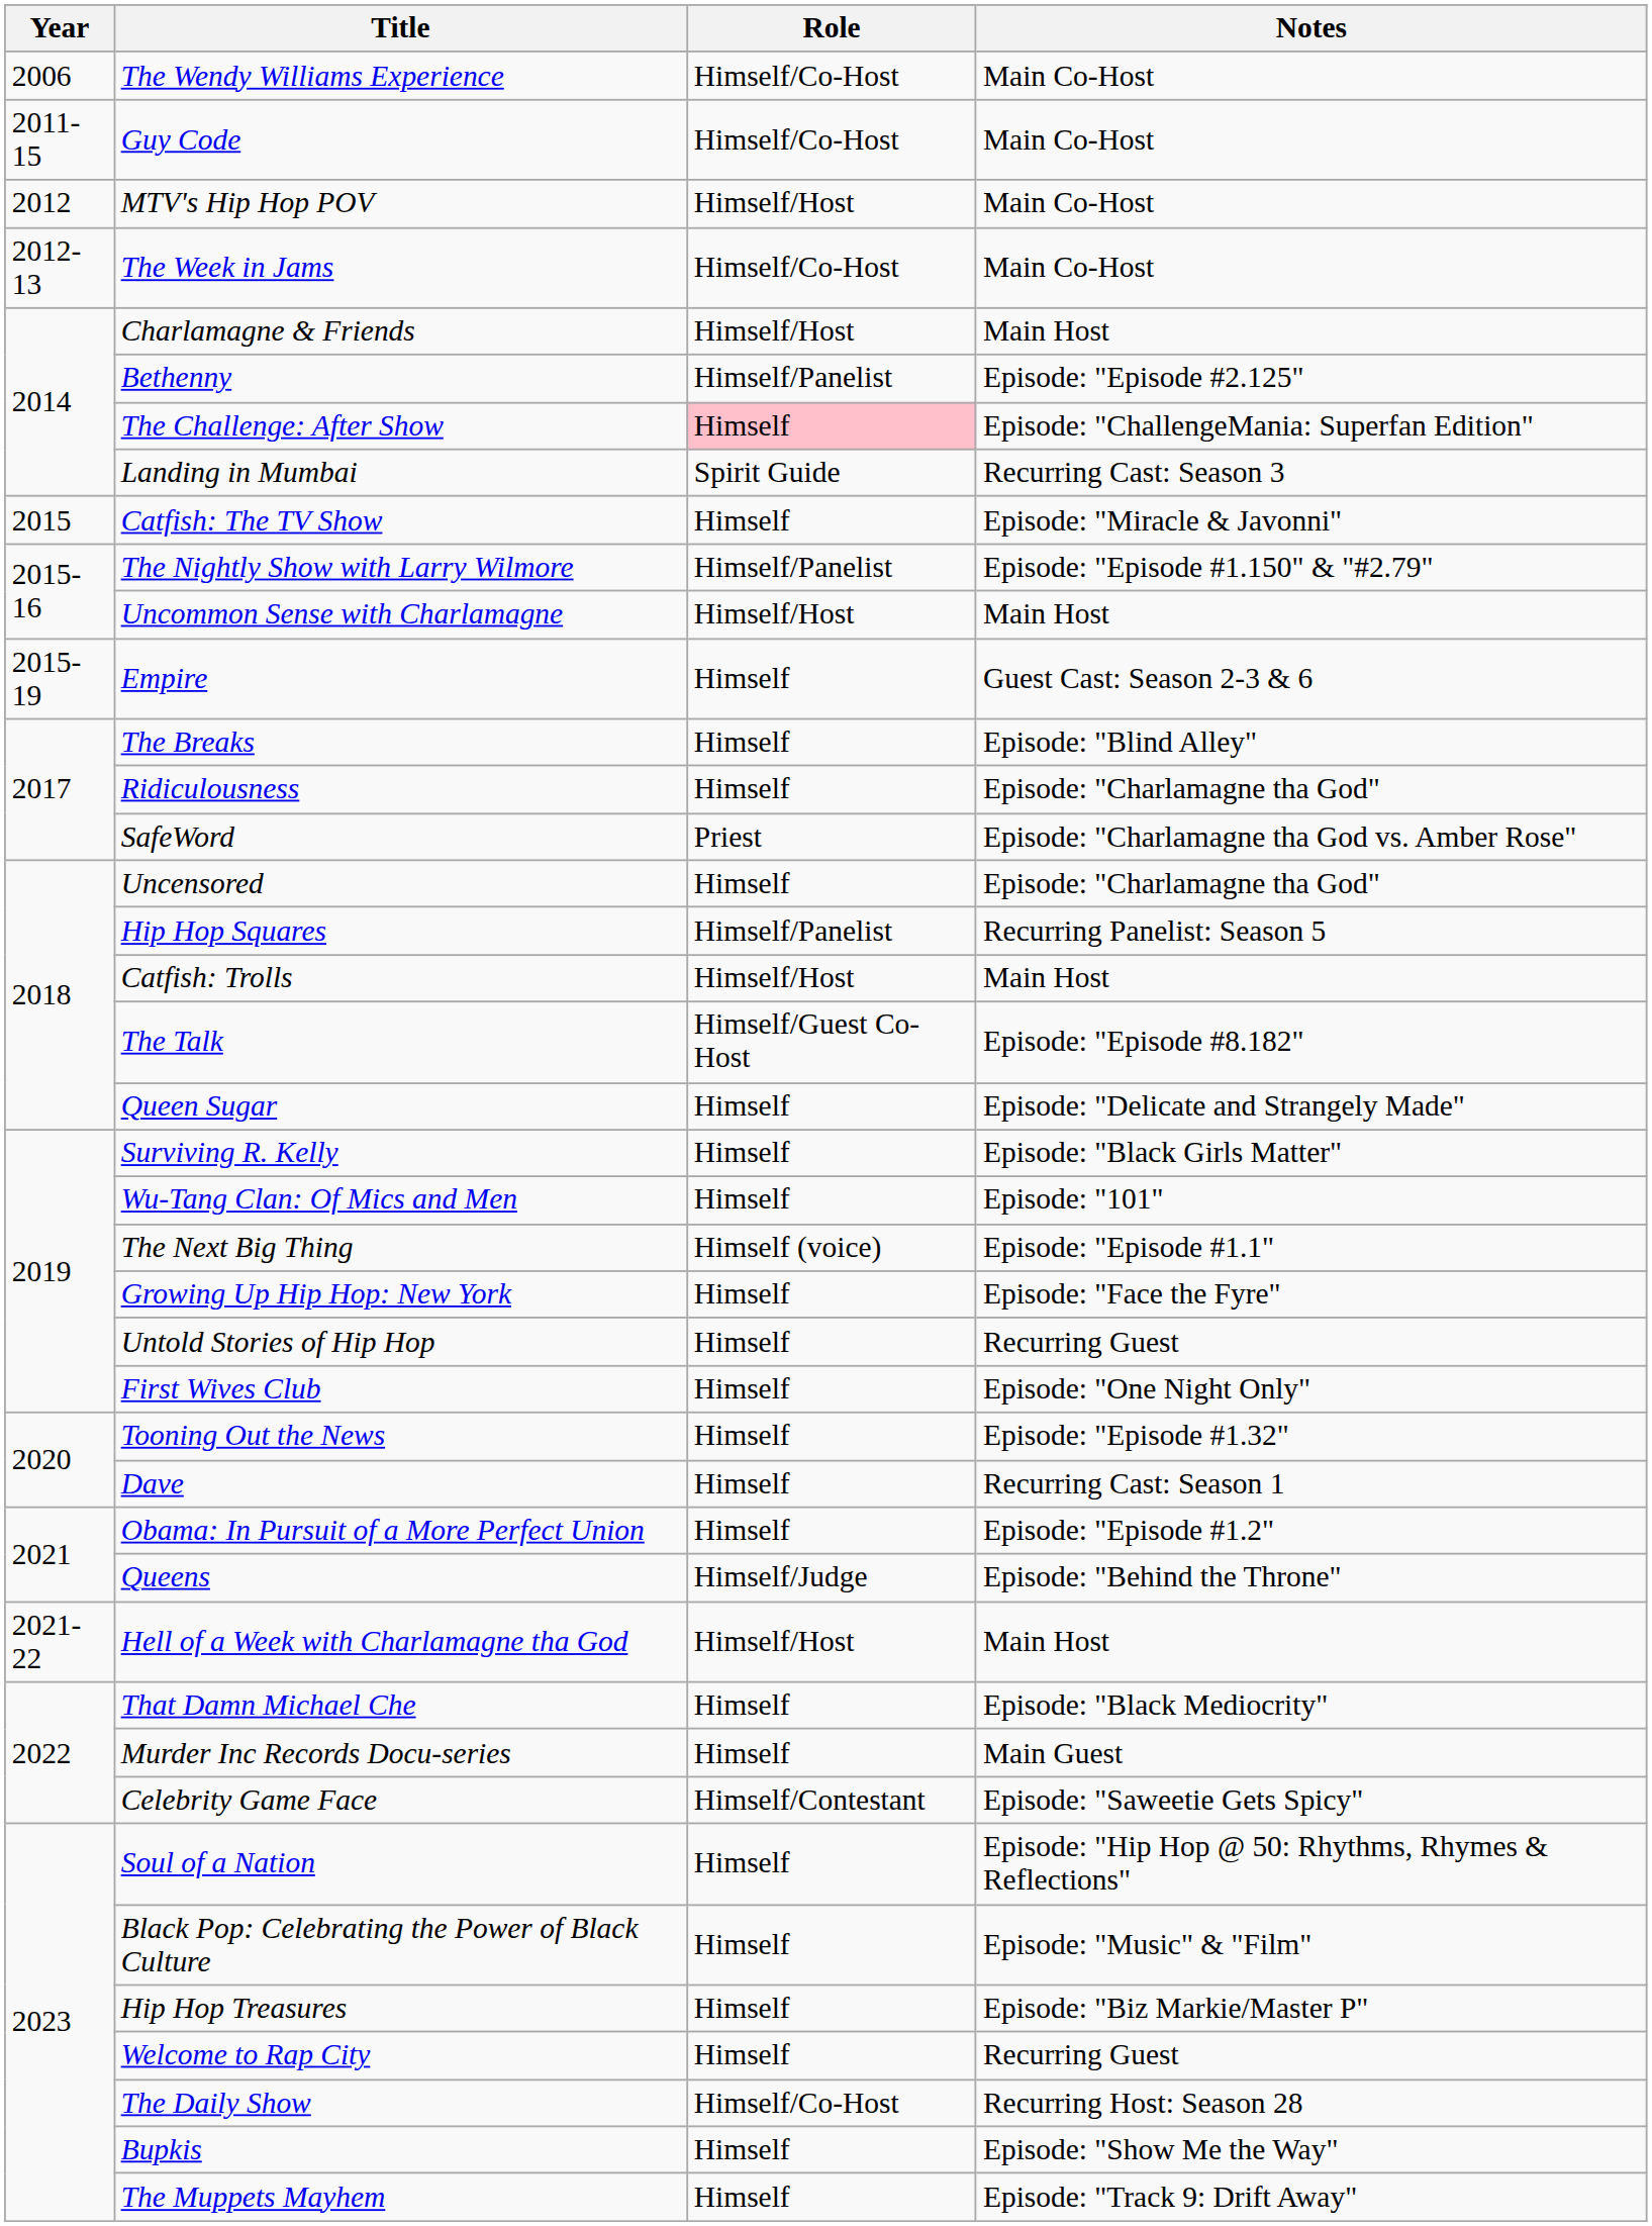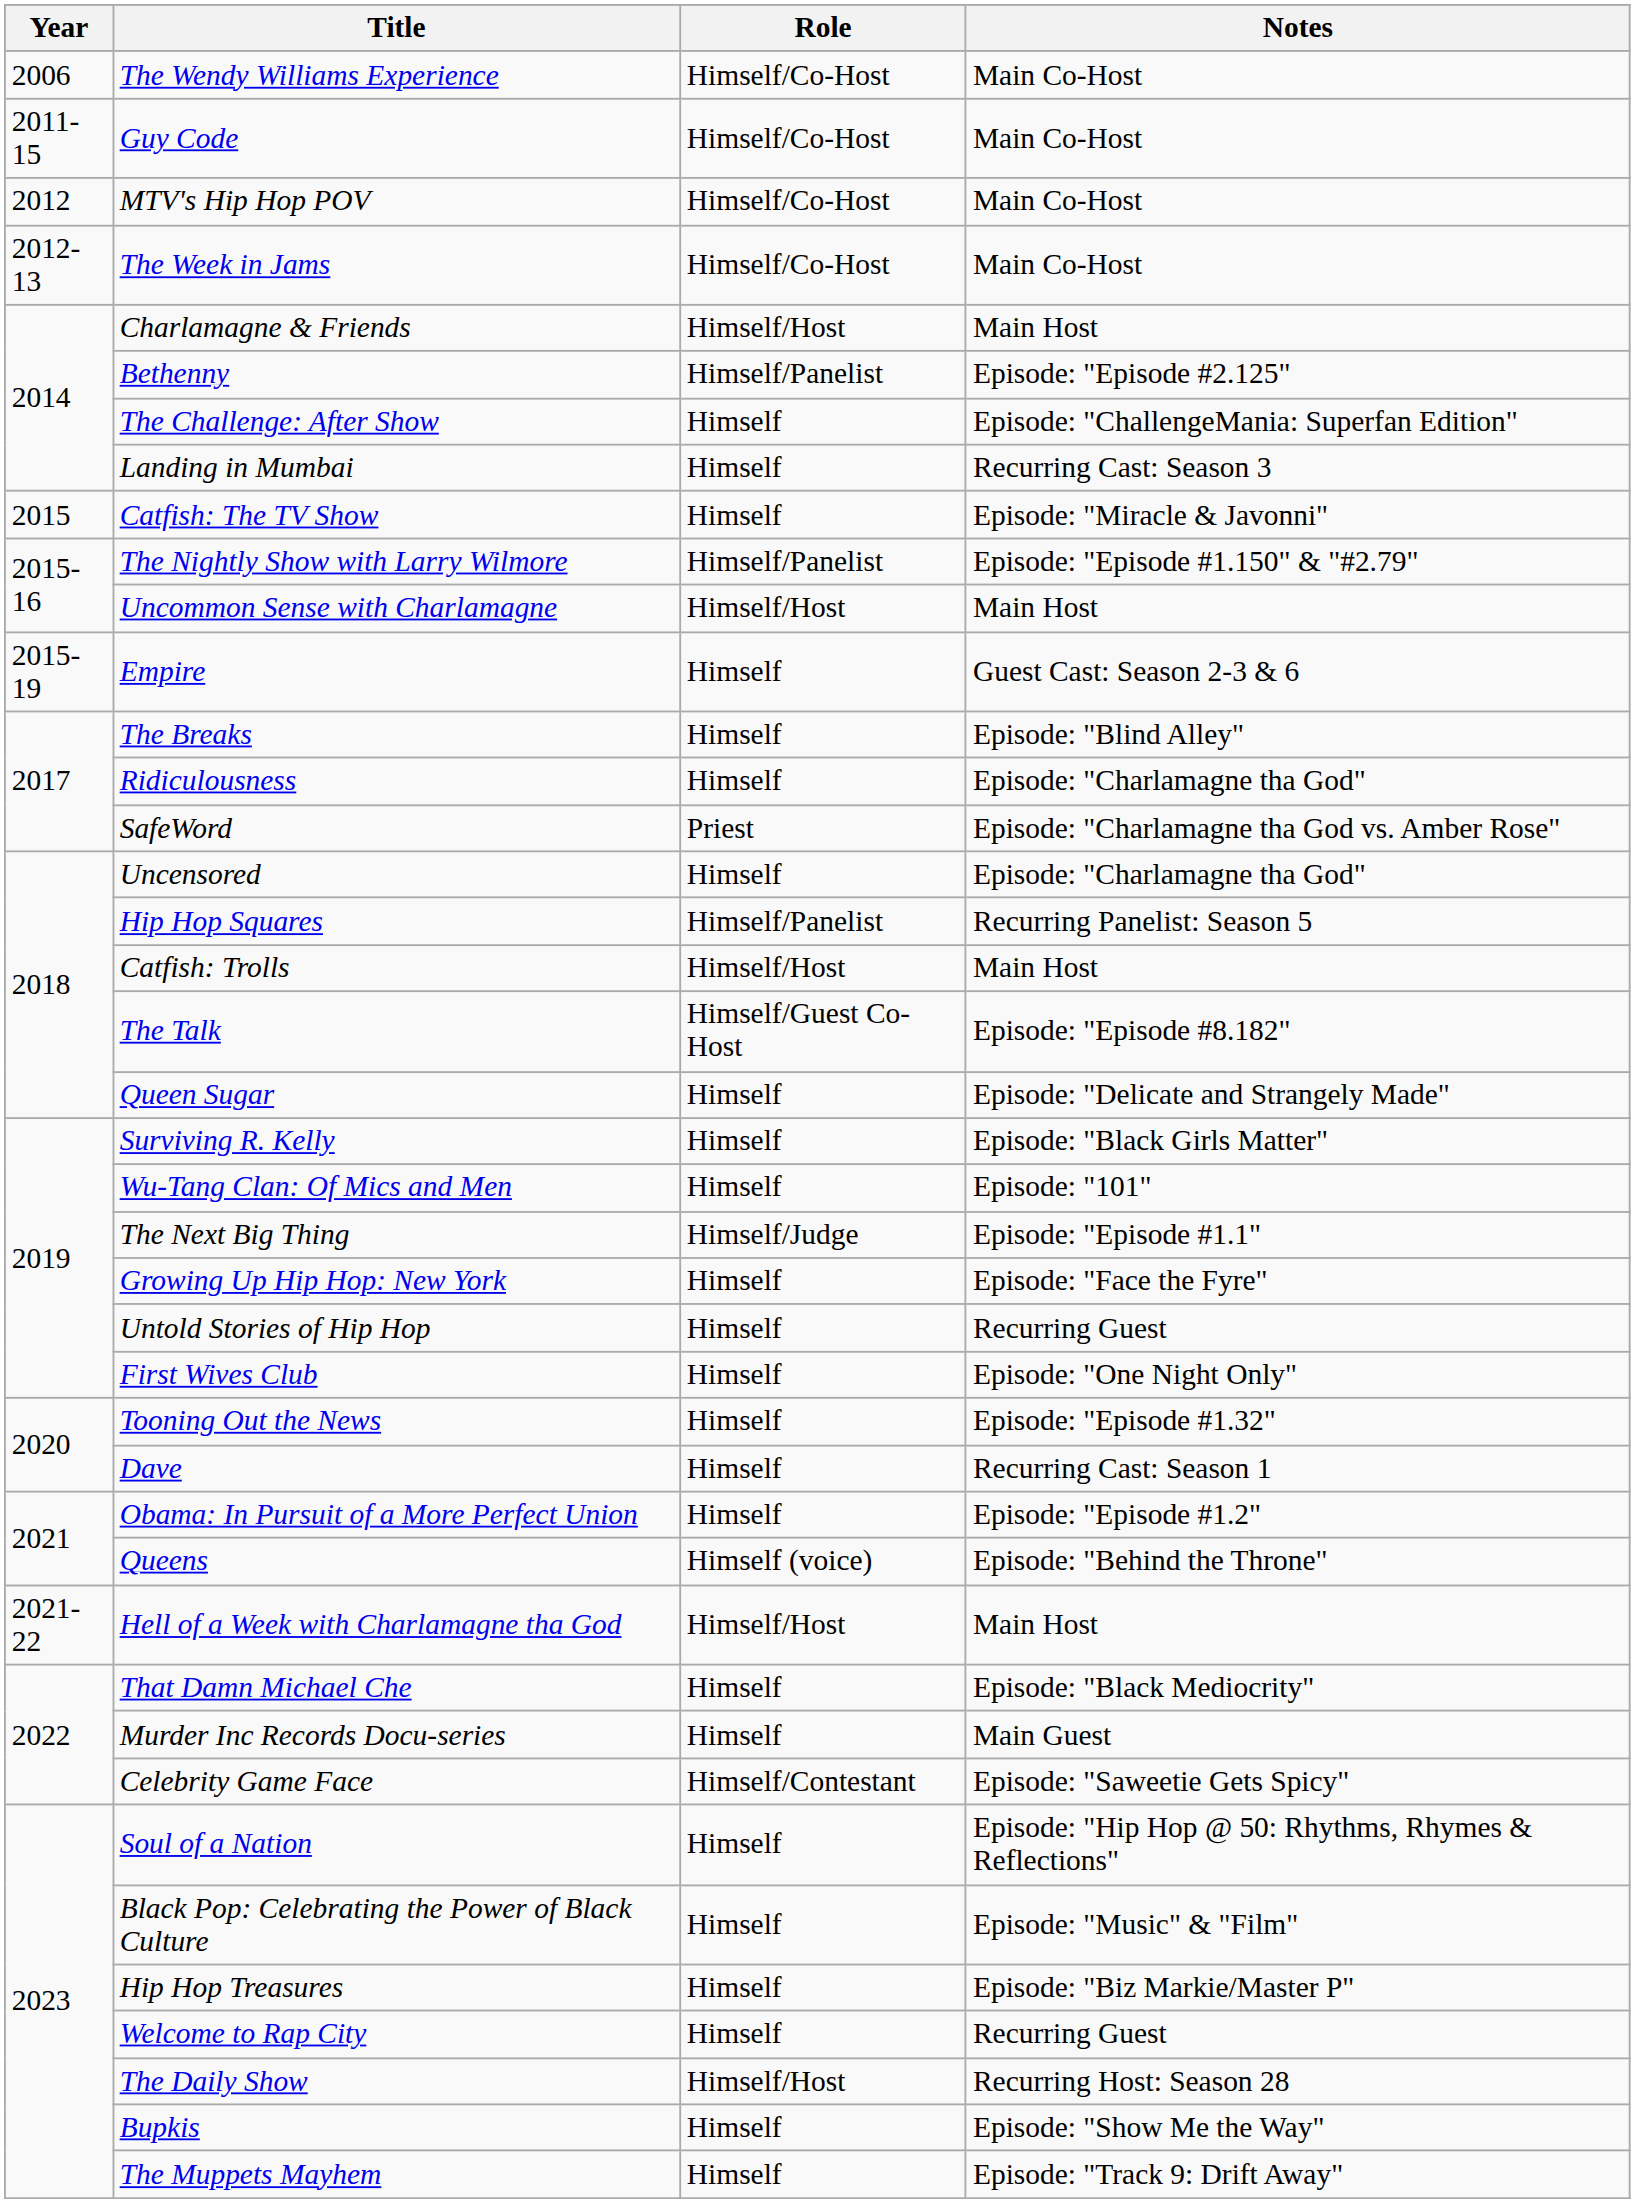 <table class="wikitable plainrowheaders sortable" style="margin-right: 0;">
 <tr>
 <th>Year</th>
 <th>Title</th>
 <th>Role</th>
 <th>Notes</th>
 </tr>
 <tr>
 <td>2006</td>
 <td><em><a href='#'>The Wendy Williams Experience</a></em></td>
 <td>Himself/Co-Host</td>
 <td>Main Co-Host</td>
 </tr>
 <tr>
 <td>2011-15</td>
 <td><em><a href='#'>Guy Code</a></em></td>
 <td>Himself/Co-Host</td>
 <td>Main Co-Host</td>
 </tr>
 <tr>
 <td>2012</td>
 <td><em>MTV's Hip Hop POV</em></td>
-<td>Himself/Host</td>
+<td>Himself/Co-Host</td>
 <td>Main Co-Host</td>
 </tr>
 <tr>
 <td>2012-13</td>
 <td><em><a href='#'>The Week in Jams</a></em></td>
 <td>Himself/Co-Host</td>
 <td>Main Co-Host</td>
 </tr>
 <tr>
 <td rowspan=4>2014</td>
 <td><em>Charlamagne & Friends</em></td>
 <td>Himself/Host</td>
 <td>Main Host</td>
 </tr>
 <tr>
 <td><em><a href='#'>Bethenny</a></em></td>
 <td>Himself/Panelist</td>
 <td>Episode: "Episode #2.125"</td>
 </tr>
 <tr>
 <td><em><a href='#'>The Challenge: After Show</a></em></td>
-<td style="background: pink;">Himself</td>
+<td>Himself</td>
 <td>Episode: "ChallengeMania: Superfan Edition"</td>
 </tr>
 <tr>
 <td><em>Landing in Mumbai</em></td>
-<td>Spirit Guide</td>
+<td>Himself</td>
 <td>Recurring Cast: Season 3</td>
 </tr>
 <tr>
 <td>2015</td>
 <td><em><a href='#'>Catfish: The TV Show</a></em></td>
 <td>Himself</td>
 <td>Episode: "Miracle & Javonni"</td>
 </tr>
 <tr>
 <td rowspan=2>2015-16</td>
 <td><em><a href='#'>The Nightly Show with Larry Wilmore</a></em></td>
 <td>Himself/Panelist</td>
 <td>Episode: "Episode #1.150" & "#2.79"</td>
 </tr>
 <tr>
 <td><em><a href='#'>Uncommon Sense with Charlamagne</a></em></td>
 <td>Himself/Host</td>
 <td>Main Host</td>
 </tr>
 <tr>
 <td>2015-19</td>
 <td><em><a href='#'>Empire</a></em></td>
 <td>Himself</td>
 <td>Guest Cast: Season 2-3 & 6</td>
 </tr>
 <tr>
 <td rowspan=3>2017</td>
 <td><em><a href='#'>The Breaks</a></em></td>
 <td>Himself</td>
 <td>Episode: "Blind Alley"</td>
 </tr>
 <tr>
 <td><em><a href='#'>Ridiculousness</a></em></td>
 <td>Himself</td>
 <td>Episode: "Charlamagne tha God"</td>
 </tr>
 <tr>
 <td><em>SafeWord</em></td>
 <td>Priest</td>
 <td>Episode: "Charlamagne tha God vs. Amber Rose"</td>
 </tr>
 <tr>
 <td rowspan=5>2018</td>
 <td><em>Uncensored</em></td>
 <td>Himself</td>
 <td>Episode: "Charlamagne tha God"</td>
 </tr>
 <tr>
 <td><em><a href='#'>Hip Hop Squares</a></em></td>
 <td>Himself/Panelist</td>
 <td>Recurring Panelist: Season 5</td>
 </tr>
 <tr>
 <td><em>Catfish: Trolls</em></td>
 <td>Himself/Host</td>
 <td>Main Host</td>
 </tr>
 <tr>
 <td><em><a href='#'>The Talk</a></em></td>
 <td>Himself/Guest Co-Host</td>
 <td>Episode: "Episode #8.182"</td>
 </tr>
 <tr>
 <td><em><a href='#'>Queen Sugar</a></em></td>
 <td>Himself</td>
 <td>Episode: "Delicate and Strangely Made"</td>
 </tr>
 <tr>
 <td rowspan=6>2019</td>
 <td><em><a href='#'>Surviving R. Kelly</a></em></td>
 <td>Himself</td>
 <td>Episode: "Black Girls Matter"</td>
 </tr>
 <tr>
 <td><em><a href='#'>Wu-Tang Clan: Of Mics and Men</a></em></td>
 <td>Himself</td>
 <td>Episode: "101"</td>
 </tr>
 <tr>
 <td><em>The Next Big Thing</em></td>
-<td>Himself (voice)</td>
+<td>Himself/Judge</td>
 <td>Episode: "Episode #1.1"</td>
 </tr>
 <tr>
 <td><em><a href='#'>Growing Up Hip Hop: New York</a></em></td>
 <td>Himself</td>
 <td>Episode: "Face the Fyre"</td>
 </tr>
 <tr>
 <td><em>Untold Stories of Hip Hop</em></td>
 <td>Himself</td>
 <td>Recurring Guest</td>
 </tr>
 <tr>
 <td><em><a href='#'>First Wives Club</a></em></td>
 <td>Himself</td>
 <td>Episode: "One Night Only"</td>
 </tr>
 <tr>
 <td rowspan=2>2020</td>
 <td><em><a href='#'>Tooning Out the News</a></em></td>
 <td>Himself</td>
 <td>Episode: "Episode #1.32"</td>
 </tr>
 <tr>
 <td><em><a href='#'>Dave</a></em></td>
 <td>Himself</td>
 <td>Recurring Cast: Season 1</td>
 </tr>
 <tr>
 <td rowspan=2>2021</td>
 <td><em><a href='#'>Obama: In Pursuit of a More Perfect Union</a></em></td>
 <td>Himself</td>
 <td>Episode: "Episode #1.2"</td>
 </tr>
 <tr>
 <td><em><a href='#'>Queens</a></em></td>
-<td>Himself/Judge</td>
+<td>Himself (voice)</td>
 <td>Episode: "Behind the Throne"</td>
 </tr>
 <tr>
 <td>2021-22</td>
 <td><em><a href='#'>Hell of a Week with Charlamagne tha God</a></em></td>
 <td>Himself/Host</td>
 <td>Main Host</td>
 </tr>
 <tr>
 <td rowspan=3>2022</td>
 <td><em><a href='#'>That Damn Michael Che</a></em></td>
 <td>Himself</td>
 <td>Episode: "Black Mediocrity"</td>
 </tr>
 <tr>
 <td><em>Murder Inc Records Docu-series</em></td>
 <td>Himself</td>
 <td>Main Guest</td>
 </tr>
 <tr>
 <td><em>Celebrity Game Face</em></td>
 <td>Himself/Contestant</td>
 <td>Episode: "Saweetie Gets Spicy"</td>
 </tr>
 <tr>
 <td rowspan=7>2023</td>
 <td><em><a href='#'>Soul of a Nation</a></em></td>
 <td>Himself</td>
 <td>Episode: "Hip Hop @ 50: Rhythms, Rhymes & Reflections"</td>
 </tr>
 <tr>
 <td><em>Black Pop: Celebrating the Power of Black Culture</em></td>
 <td>Himself</td>
 <td>Episode: "Music" & "Film"</td>
 </tr>
 <tr>
 <td><em>Hip Hop Treasures</em></td>
 <td>Himself</td>
 <td>Episode: "Biz Markie/Master P"</td>
 </tr>
 <tr>
 <td><em><a href='#'>Welcome to Rap City</a></em></td>
 <td>Himself</td>
 <td>Recurring Guest</td>
 </tr>
 <tr>
 <td><em><a href='#'>The Daily Show</a></em></td>
-<td>Himself/Co-Host</td>
+<td>Himself/Host</td>
 <td>Recurring Host: Season 28</td>
 </tr>
 <tr>
 <td><em><a href='#'>Bupkis</a></em></td>
 <td>Himself</td>
 <td>Episode: "Show Me the Way"</td>
 </tr>
 <tr>
 <td><em><a href='#'>The Muppets Mayhem</a></em></td>
 <td>Himself</td>
 <td>Episode: "Track 9: Drift Away"</td>
 </tr>
 </table>
